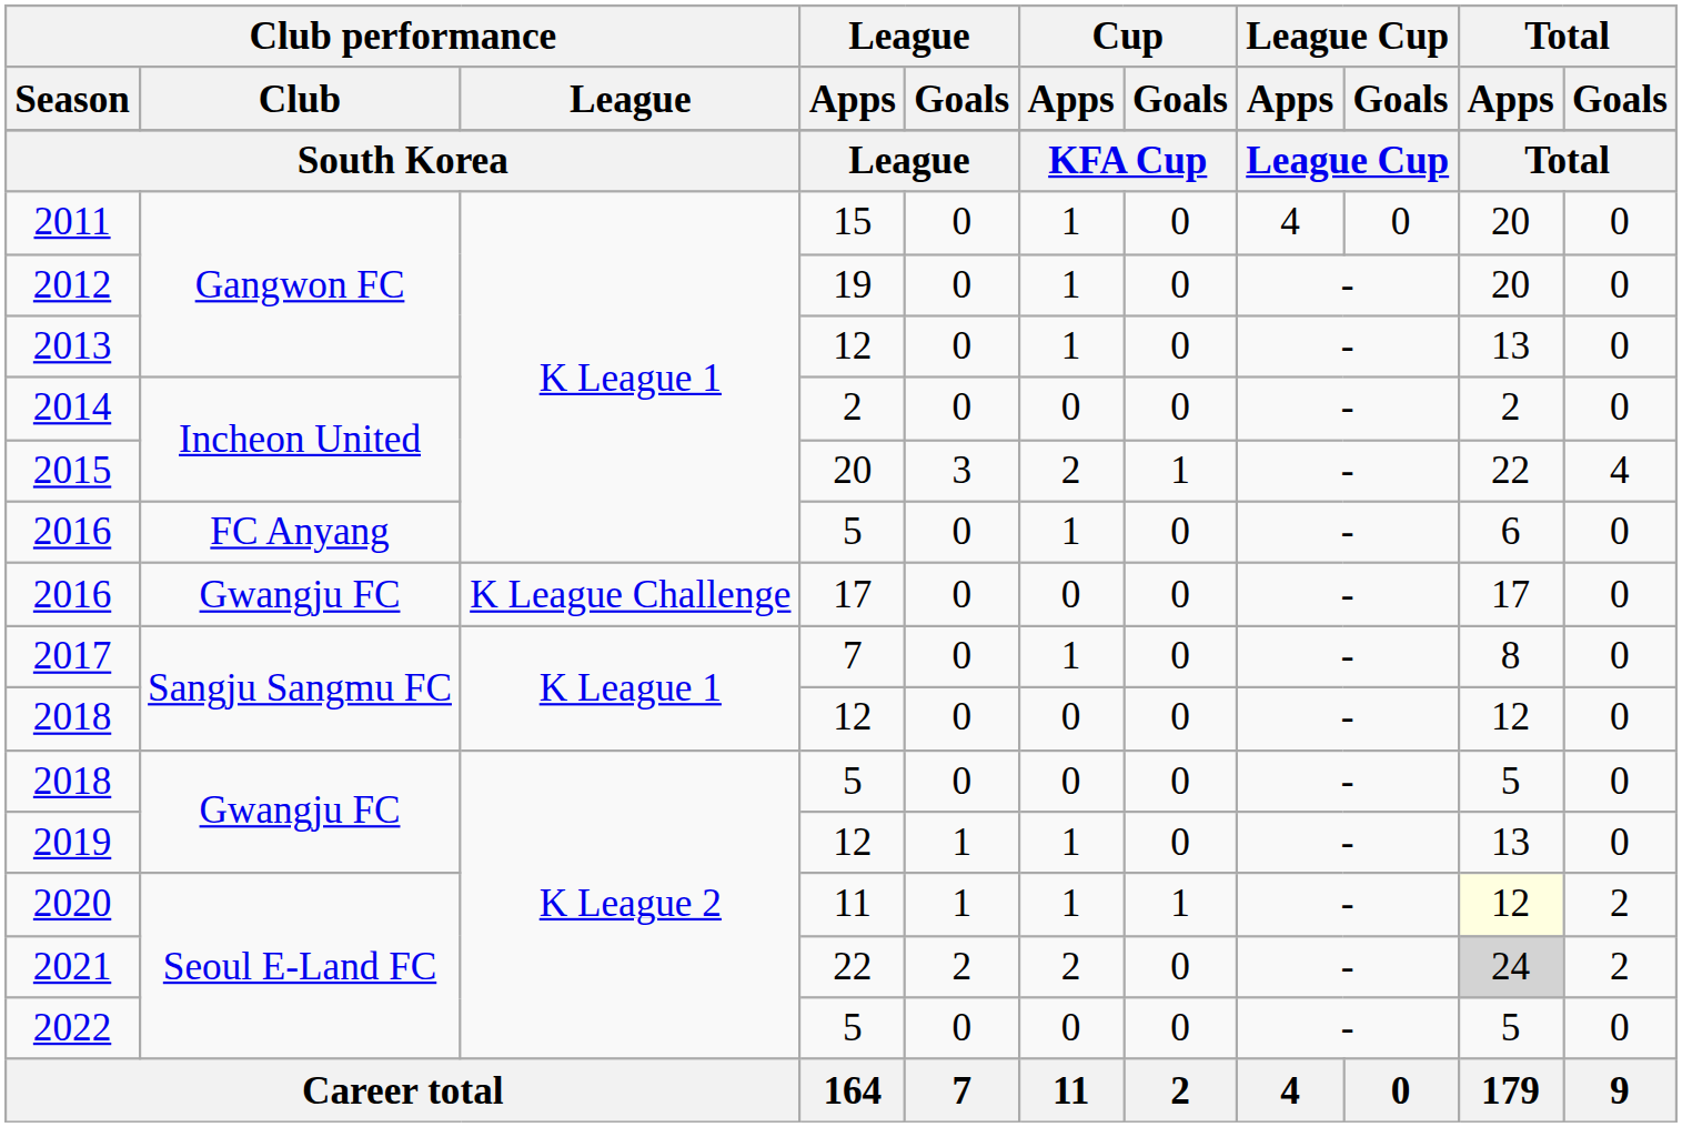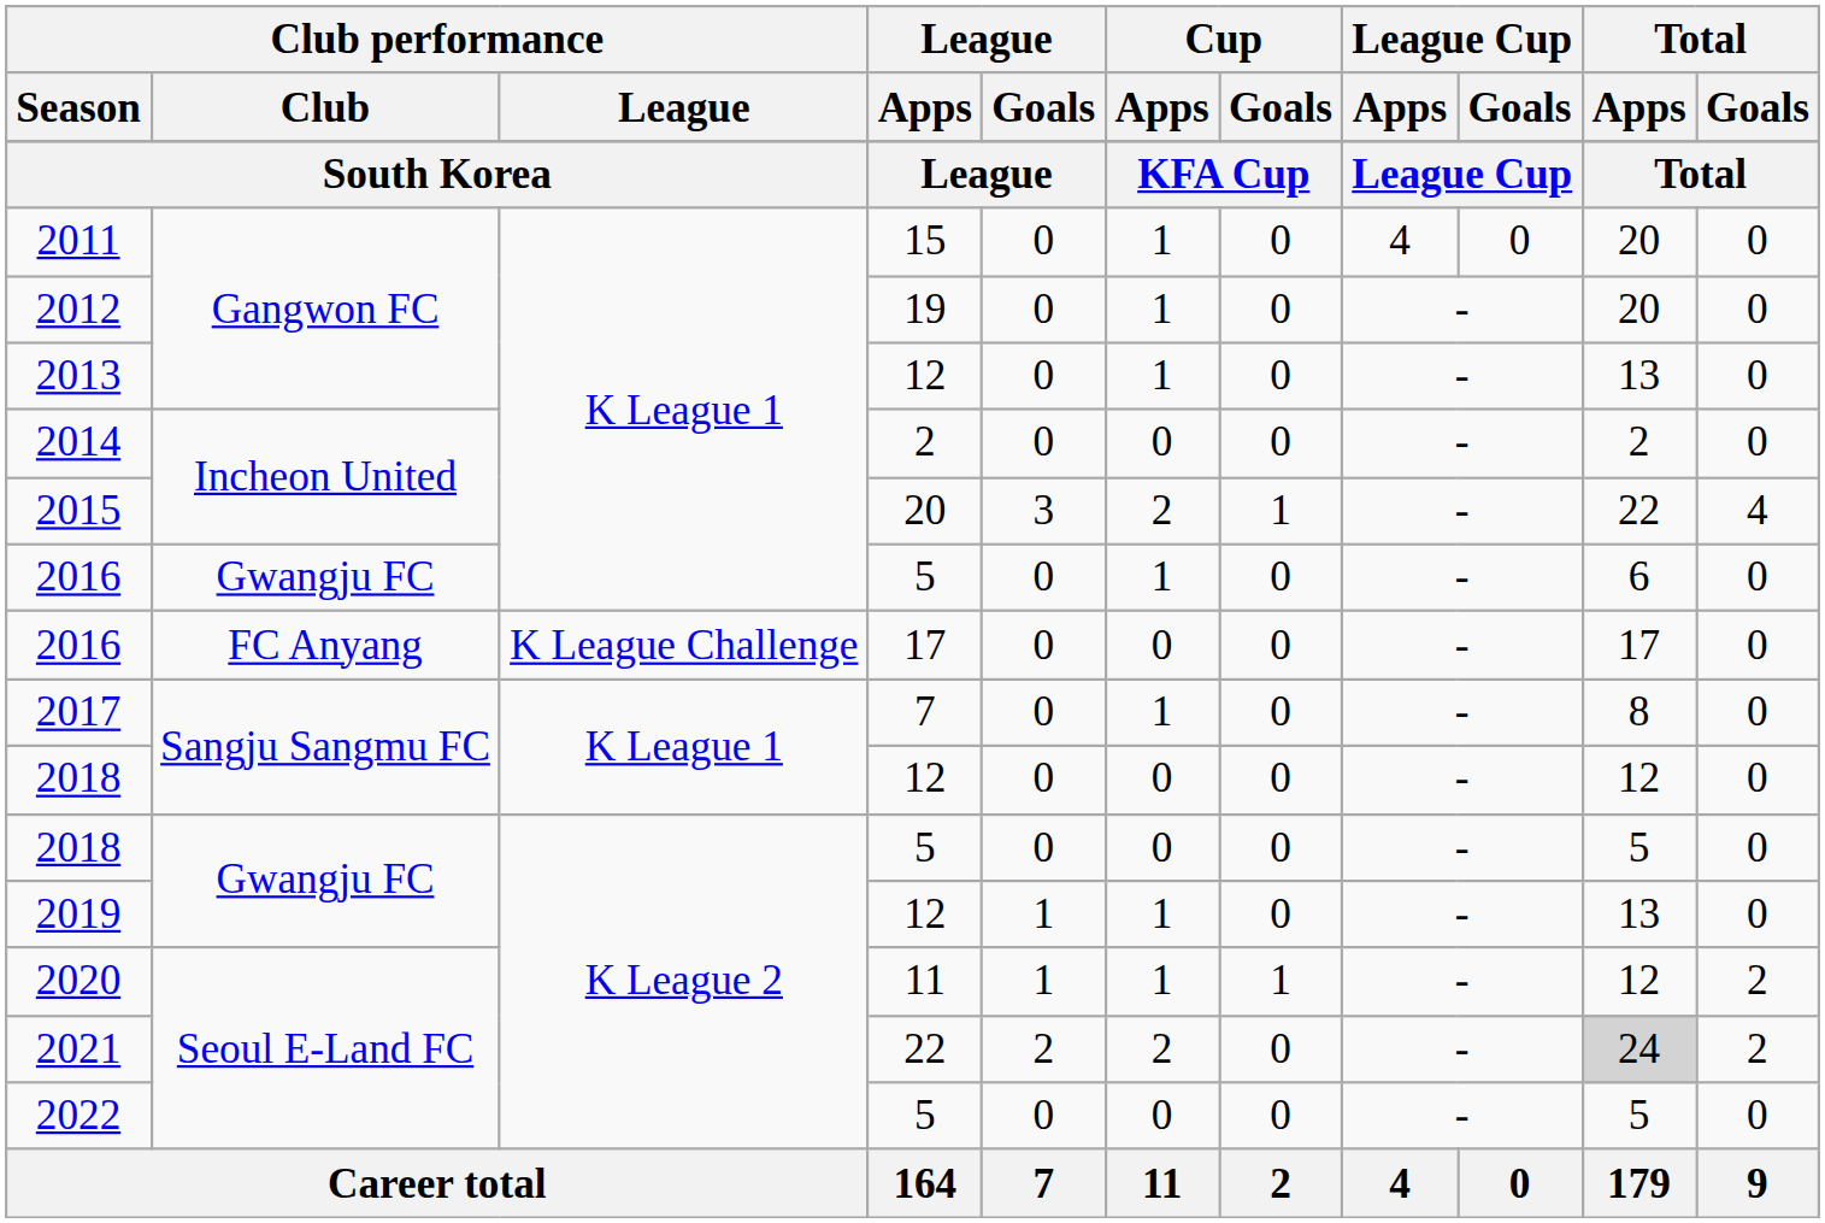 <table class="wikitable" style="text-align:center">
 <tr>
 <th colspan=3>Club performance</th>
 <th colspan=2>League</th>
 <th colspan=2>Cup</th>
 <th colspan=2>League Cup</th>
 <th colspan=2>Total</th>
 </tr>
 <tr>
 <th>Season</th>
 <th>Club</th>
 <th>League</th>
 <th>Apps</th>
 <th>Goals</th>
 <th>Apps</th>
 <th>Goals</th>
 <th>Apps</th>
 <th>Goals</th>
 <th>Apps</th>
 <th>Goals</th>
 </tr>
 <tr>
 </tr>
 <tr>
 <th colspan=3>South Korea</th>
 <th colspan=2>League</th>
 <th colspan=2><a href='#'>KFA Cup</a></th>
 <th colspan=2><a href='#'>League Cup</a></th>
 <th colspan=2>Total</th>
 </tr>
 <tr>
 <td><a href='#'>2011</a></td>
 <td rowspan="3"><a href='#'>Gangwon FC</a></td>
 <td rowspan="6"><a href='#'>K League 1</a></td>
 <td>15</td>
 <td>0</td>
 <td>1</td>
 <td>0</td>
 <td>4</td>
 <td>0</td>
 <td>20</td>
 <td>0</td>
 </tr>
 <tr>
 <td><a href='#'>2012</a></td>
 <td>19</td>
 <td>0</td>
 <td>1</td>
 <td>0</td>
 <td colspan="2">-</td>
 <td>20</td>
 <td>0</td>
 </tr>
 <tr>
 <td><a href='#'>2013</a></td>
 <td>12</td>
 <td>0</td>
 <td>1</td>
 <td>0</td>
 <td colspan="2">-</td>
 <td>13</td>
 <td>0</td>
 </tr>
 <tr>
 <td><a href='#'>2014</a></td>
 <td rowspan="2"><a href='#'>Incheon United</a></td>
 <td>2</td>
 <td>0</td>
 <td>0</td>
 <td>0</td>
 <td colspan="2">-</td>
 <td>2</td>
 <td>0</td>
 </tr>
 <tr>
 <td><a href='#'>2015</a></td>
 <td>20</td>
 <td>3</td>
 <td>2</td>
 <td>1</td>
 <td colspan="2">-</td>
 <td>22</td>
 <td>4</td>
 </tr>
 <tr>
 <td><a href='#'>2016</a></td>
-<td rowspan="1"><a href='#'>FC Anyang</a></td>
+<td rowspan="1"><a href='#'>Gwangju FC</a></td>
 <td>5</td>
 <td>0</td>
 <td>1</td>
 <td>0</td>
 <td colspan="2">-</td>
 <td>6</td>
 <td>0</td>
 </tr>
 <tr>
 <td><a href='#'>2016</a></td>
-<td rowspan="1"><a href='#'>Gwangju FC</a></td>
+<td rowspan="1"><a href='#'>FC Anyang</a></td>
 <td rowspan="1"><a href='#'>K League Challenge</a></td>
 <td>17</td>
 <td>0</td>
 <td>0</td>
 <td>0</td>
 <td colspan="2">-</td>
 <td>17</td>
 <td>0</td>
 </tr>
 <tr>
 <td><a href='#'>2017</a></td>
 <td rowspan="2"><a href='#'>Sangju Sangmu FC</a></td>
 <td rowspan="2"><a href='#'>K League 1</a></td>
 <td>7</td>
 <td>0</td>
 <td>1</td>
 <td>0</td>
 <td colspan="2">-</td>
 <td>8</td>
 <td>0</td>
 </tr>
 <tr>
 <td><a href='#'>2018</a></td>
 <td>12</td>
 <td>0</td>
 <td>0</td>
 <td>0</td>
 <td colspan="2">-</td>
 <td>12</td>
 <td>0</td>
 </tr>
 <tr>
 <td><a href='#'>2018</a></td>
 <td rowspan="2"><a href='#'>Gwangju FC</a></td>
 <td rowspan="5"><a href='#'>K League 2</a></td>
 <td>5</td>
 <td>0</td>
 <td>0</td>
 <td>0</td>
 <td colspan="2">-</td>
 <td>5</td>
 <td>0</td>
 </tr>
 <tr>
 <td><a href='#'>2019</a></td>
 <td>12</td>
 <td>1</td>
 <td>1</td>
 <td>0</td>
 <td colspan="2">-</td>
 <td>13</td>
 <td>0</td>
 </tr>
 <tr>
 <td><a href='#'>2020</a></td>
 <td rowspan="3"><a href='#'>Seoul E-Land FC</a></td>
 <td>11</td>
 <td>1</td>
 <td>1</td>
 <td>1</td>
 <td colspan="2">-</td>
-<td style="background: lightyellow;">12</td>
+<td>12</td>
 <td>2</td>
 </tr>
 <tr>
 <td><a href='#'>2021</a></td>
 <td>22</td>
 <td>2</td>
 <td>2</td>
 <td>0</td>
 <td colspan="2">-</td>
 <td style="background: lightgrey;">24</td>
 <td>2</td>
 </tr>
 <tr>
 <td><a href='#'>2022</a></td>
 <td>5</td>
 <td>0</td>
 <td>0</td>
 <td>0</td>
 <td colspan="2">-</td>
 <td>5</td>
 <td>0</td>
 </tr>
 <tr>
 <th colspan=3>Career total</th>
 <th>164</th>
 <th>7</th>
 <th>11</th>
 <th>2</th>
 <th>4</th>
 <th>0</th>
 <th>179</th>
 <th>9</th>
 </tr>
 </table>
